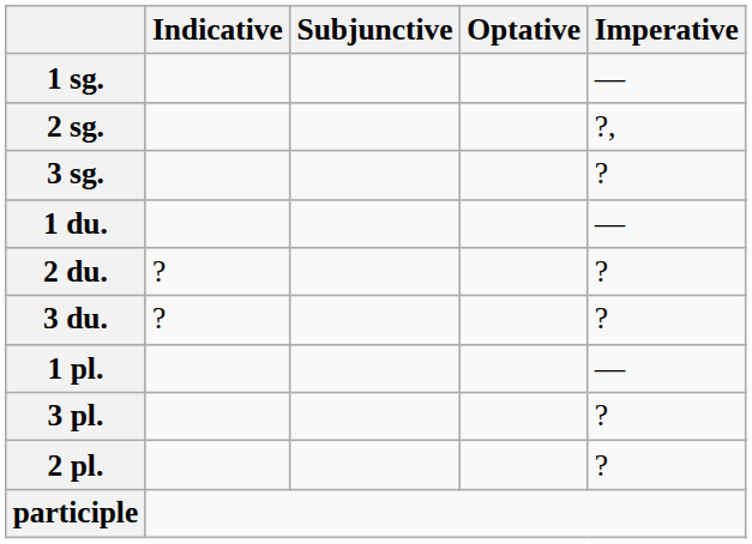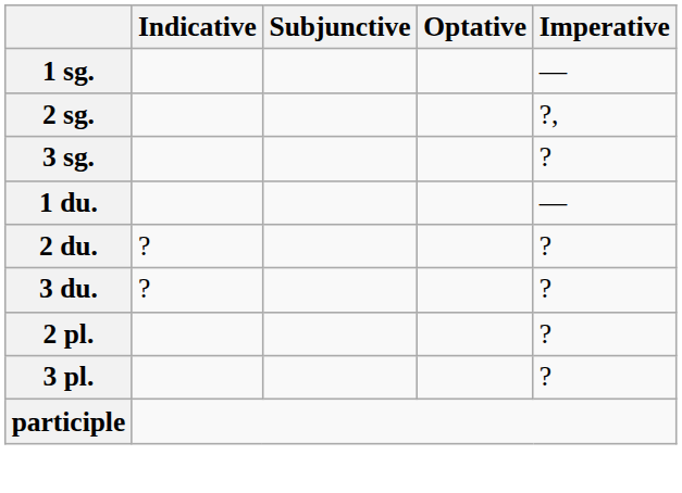 <table class="wikitable">
 <tr>
 <th></th>
 <th>Indicative</th>
 <th>Subjunctive</th>
 <th>Optative</th>
 <th>Imperative</th>
 </tr>
 <tr>
 <th>1 sg.</th>
 <td></td>
 <td></td>
 <td></td>
 <td>—</td>
 </tr>
 <tr>
 <th>2 sg.</th>
 <td></td>
 <td></td>
 <td></td>
 <td>?, </td>
 </tr>
 <tr>
 <th>3 sg.</th>
 <td></td>
 <td></td>
 <td></td>
 <td>?</td>
 </tr>
 <tr>
 <th>1 du.</th>
 <td></td>
 <td></td>
 <td></td>
 <td>—</td>
 </tr>
 <tr>
 <th>2 du.</th>
 <td>?</td>
 <td></td>
 <td></td>
 <td>?</td>
 </tr>
 <tr>
 <th>3 du.</th>
 <td>?</td>
 <td></td>
 <td></td>
 <td>?</td>
 </tr>
 <tr>
-<th>1 pl.</th>
-<td></td>
-<td></td>
-<td></td>
-<td>—</td>
-</tr>
-<tr>
-<th>3 pl.</th>
+<th>2 pl.</th>
 <td></td>
 <td></td>
 <td></td>
 <td>?</td>
 </tr>
 <tr>
-<th>2 pl.</th>
+<th>3 pl.</th>
 <td></td>
 <td></td>
 <td></td>
 <td>?</td>
 </tr>
 <tr>
 <th>participle</th>
 <td colspan="4"></td>
 </tr>
 </table>
